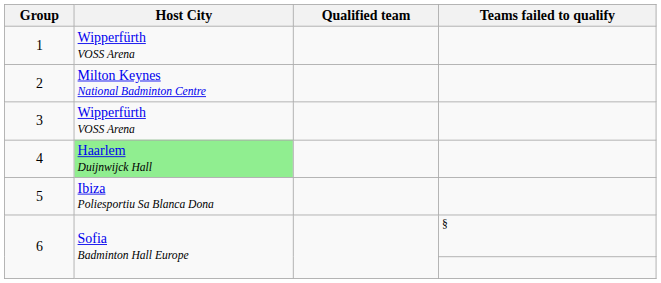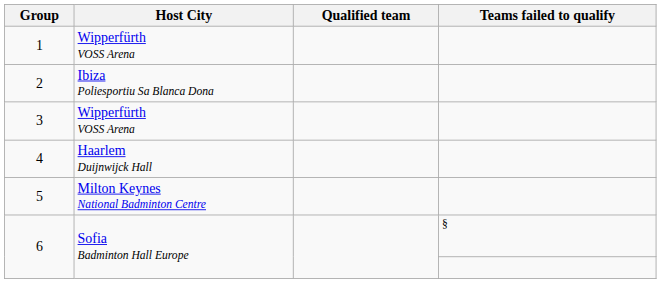 <table class="wikitable" width="750">
 <tr>
 <th>Group</th>
 <th>Host City</th>
 <th>Qualified team</th>
 <th>Teams failed to qualify</th>
 </tr>
 <tr>
 <td align="center">1</td>
 <td> <a href='#'>Wipperfürth</a><br><small><em>VOSS Arena</em></small></td>
 <td></td>
 <td><br><br></td>
 </tr>
 <tr>
 <td align="center">2</td>
-<td> <a href='#'>Milton Keynes</a><br><small><em><a href='#'>National Badminton Centre</a></em></small></td>
+<td> <a href='#'>Ibiza</a><br><small><em>Poliesportiu Sa Blanca Dona</em></small></td>
 <td></td>
 <td><br><br></td>
 </tr>
 <tr>
 <td align="center">3</td>
 <td> <a href='#'>Wipperfürth</a><br><small><em>VOSS Arena</em></small></td>
 <td></td>
 <td><br><br></td>
 </tr>
 <tr>
 <td align="center">4</td>
-<td style="background: lightgreen;"> <a href='#'>Haarlem</a><br><small><em>Duijnwijck Hall</em></small></td>
+<td> <a href='#'>Haarlem</a><br><small><em>Duijnwijck Hall</em></small></td>
 <td></td>
 <td><br><br></td>
 </tr>
 <tr>
 <td align="center">5</td>
-<td> <a href='#'>Ibiza</a><br><small><em>Poliesportiu Sa Blanca Dona</em></small></td>
+<td> <a href='#'>Milton Keynes</a><br><small><em><a href='#'>National Badminton Centre</a></em></small></td>
 <td></td>
 <td><br><br></td>
 </tr>
 <tr>
 <td align="center" rowspan="2">6</td>
 <td rowspan="2"> <a href='#'>Sofia</a><br><small><em>Badminton Hall Europe</em></small></td>
 <td rowspan="2"></td>
 <td><sup>§</sup><br><br></td>
 </tr>
 <tr>
 <td><br></td>
 </tr>
 </table>
